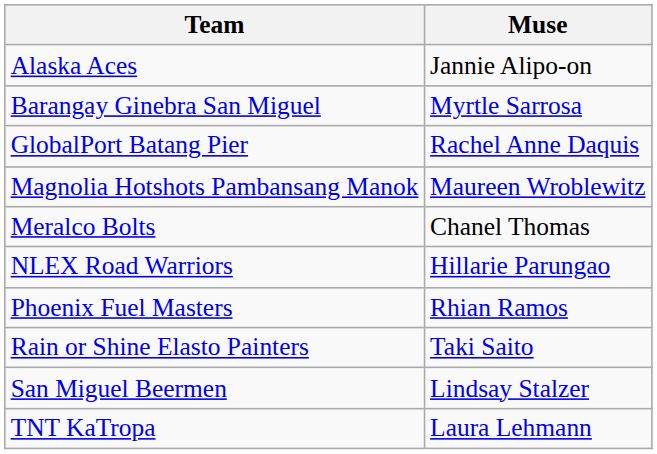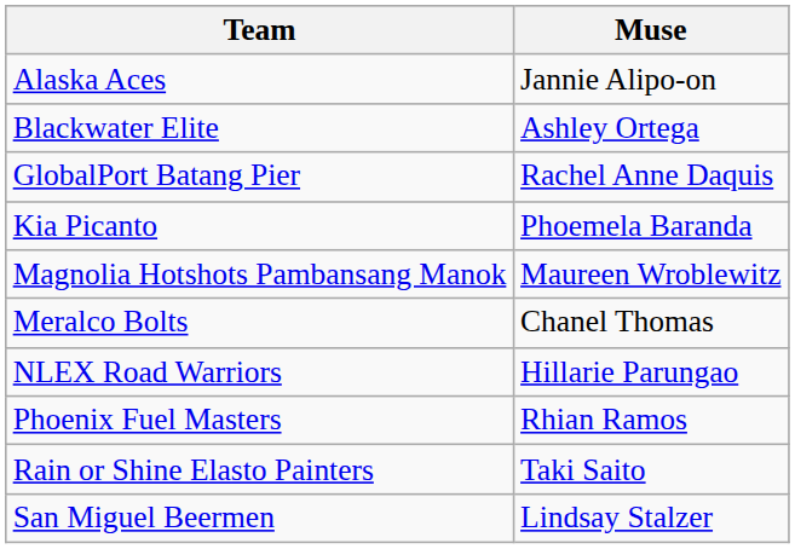 <table class="wikitable sortable sortable">
 <tr>
 <th style= width="50%">Team</th>
 <th style= width="60%">Muse</th>
 </tr>
 <tr>
 <td><a href='#'>Alaska Aces</a></td>
 <td>Jannie Alipo-on</td>
 </tr>
 <tr>
-<td><a href='#'>Barangay Ginebra San Miguel</a></td>
-<td><a href='#'>Myrtle Sarrosa</a></td>
+<td><a href='#'>Blackwater Elite</a></td>
+<td><a href='#'>Ashley Ortega</a></td>
 </tr>
 <tr>
 <td><a href='#'>GlobalPort Batang Pier</a></td>
 <td><a href='#'>Rachel Anne Daquis</a></td>
+</tr>
+<tr>
+<td><a href='#'>Kia Picanto</a></td>
+<td><a href='#'>Phoemela Baranda</a></td>
 </tr>
 <tr>
 <td><a href='#'>Magnolia Hotshots Pambansang Manok</a></td>
 <td><a href='#'>Maureen Wroblewitz</a></td>
 </tr>
 <tr>
 <td><a href='#'>Meralco Bolts</a></td>
 <td>Chanel Thomas</td>
 </tr>
 <tr>
 <td><a href='#'>NLEX Road Warriors</a></td>
 <td><a href='#'>Hillarie Parungao</a></td>
 </tr>
 <tr>
 <td><a href='#'>Phoenix Fuel Masters</a></td>
 <td><a href='#'>Rhian Ramos</a></td>
 </tr>
 <tr>
 <td><a href='#'>Rain or Shine Elasto Painters</a></td>
 <td><a href='#'>Taki Saito</a></td>
 </tr>
 <tr>
 <td><a href='#'>San Miguel Beermen</a></td>
 <td><a href='#'>Lindsay Stalzer</a></td>
 </tr>
-<tr>
-<td><a href='#'>TNT KaTropa</a></td>
-<td><a href='#'>Laura Lehmann</a></td>
-</tr>
 </table>
